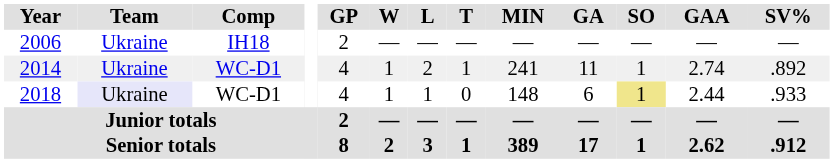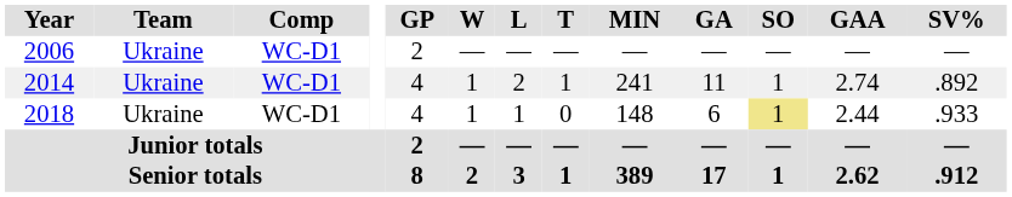 <table border="0" cellpadding="1" cellspacing="0" style="text-align:center; width:40em">
 <tr bgcolor="#e0e0e0">
 <th>Year</th>
 <th>Team</th>
 <th>Comp</th>
 <th rowspan="99" bgcolor="#ffffff"> </th>
 <th>GP</th>
 <th>W</th>
 <th>L</th>
 <th>T</th>
 <th>MIN</th>
 <th>GA</th>
 <th>SO</th>
 <th>GAA</th>
 <th>SV%</th>
 </tr>
 <tr>
 <td><a href='#'>2006</a></td>
 <td><a href='#'>Ukraine</a></td>
-<td><a href='#'>IH18</a></td>
+<td><a href='#'>WC-D1</a></td>
 <td>2</td>
 <td>—</td>
 <td>—</td>
 <td>—</td>
 <td>—</td>
 <td>—</td>
 <td>—</td>
 <td>—</td>
 <td>—</td>
 </tr>
 <tr bgcolor="#f0f0f0">
 <td><a href='#'>2014</a></td>
 <td><a href='#'>Ukraine</a></td>
 <td><a href='#'>WC-D1</a></td>
 <td>4</td>
 <td>1</td>
 <td>2</td>
 <td>1</td>
 <td>241</td>
 <td>11</td>
 <td>1</td>
 <td>2.74</td>
 <td>.892</td>
 </tr>
 <tr>
 <td><a href='#'>2018</a></td>
-<td style="background: lavender;">Ukraine</td>
+<td>Ukraine</td>
 <td>WC-D1</td>
 <td>4</td>
 <td>1</td>
 <td>1</td>
 <td>0</td>
 <td>148</td>
 <td>6</td>
 <td style="background: khaki;">1</td>
 <td>2.44</td>
 <td>.933</td>
 </tr>
 <tr bgcolor="#e0e0e0">
 <th colspan=4>Junior totals</th>
 <th>2</th>
 <th>—</th>
 <th>—</th>
 <th>—</th>
 <th>—</th>
 <th>—</th>
 <th>—</th>
 <th>—</th>
 <th>—</th>
 </tr>
 <tr bgcolor="#e0e0e0">
 <th colspan=4>Senior totals</th>
 <th>8</th>
 <th>2</th>
 <th>3</th>
 <th>1</th>
 <th>389</th>
 <th>17</th>
 <th>1</th>
 <th>2.62</th>
 <th>.912</th>
 </tr>
 </table>
